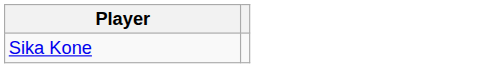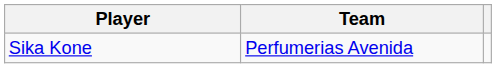 <table class="wikitable" style="text-align: center;">
 <tr>
 <th style="width:200px;">Player</th>
+<th style="width:205px;">Team</th>
 <th></th>
 </tr>
 <tr>
 <td align=left> <a href='#'>Sika Kone</a></td>
+<td align=left> <a href='#'>Perfumerias Avenida</a></td>
 <td></td>
 </tr>
 </table>
